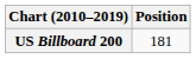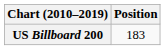 <table class="wikitable plainrowheaders" style="text-align:center">
 <tr>
 <th scope="col">Chart (2010–2019)</th>
 <th scope="col">Position</th>
 </tr>
 <tr>
 <th scope="row">US <em>Billboard</em> 200</th>
-<td>181</td>
+<td>183</td>
 </tr>
 </table>
